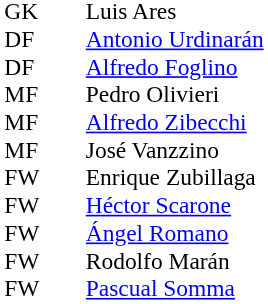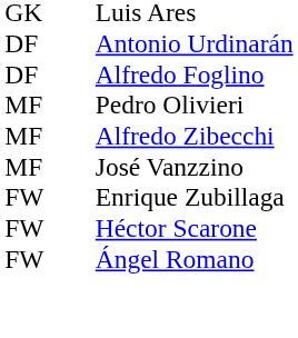 <table cellspacing="0" cellpadding="0" style="font-size:90%; margin:0.2em auto;">
 <tr>
 <th width="25"></th>
 <th width="25"></th>
 </tr>
 <tr>
 <td>GK</td>
 <td></td>
 <td> Luis Ares</td>
 </tr>
 <tr>
 <td>DF</td>
 <td></td>
 <td> <a href='#'>Antonio Urdinarán</a></td>
 </tr>
 <tr>
 <td>DF</td>
 <td></td>
 <td> <a href='#'>Alfredo Foglino</a></td>
 </tr>
 <tr>
 <td>MF</td>
 <td></td>
 <td> Pedro Olivieri</td>
 </tr>
 <tr>
 <td>MF</td>
 <td></td>
 <td> <a href='#'>Alfredo Zibecchi</a></td>
 </tr>
 <tr>
 <td>MF</td>
 <td></td>
 <td> José Vanzzino</td>
 </tr>
 <tr>
 <td>FW</td>
 <td></td>
 <td> Enrique Zubillaga</td>
 </tr>
 <tr>
 <td>FW</td>
 <td></td>
 <td> <a href='#'>Héctor Scarone</a></td>
 </tr>
 <tr>
 <td>FW</td>
 <td></td>
 <td> <a href='#'>Ángel Romano</a></td>
 </tr>
-<tr>
-<td>FW</td>
-<td></td>
-<td> Rodolfo Marán</td>
-</tr>
-<tr>
-<td>FW</td>
-<td></td>
-<td> <a href='#'>Pascual Somma</a></td>
-</tr>
 </table>
